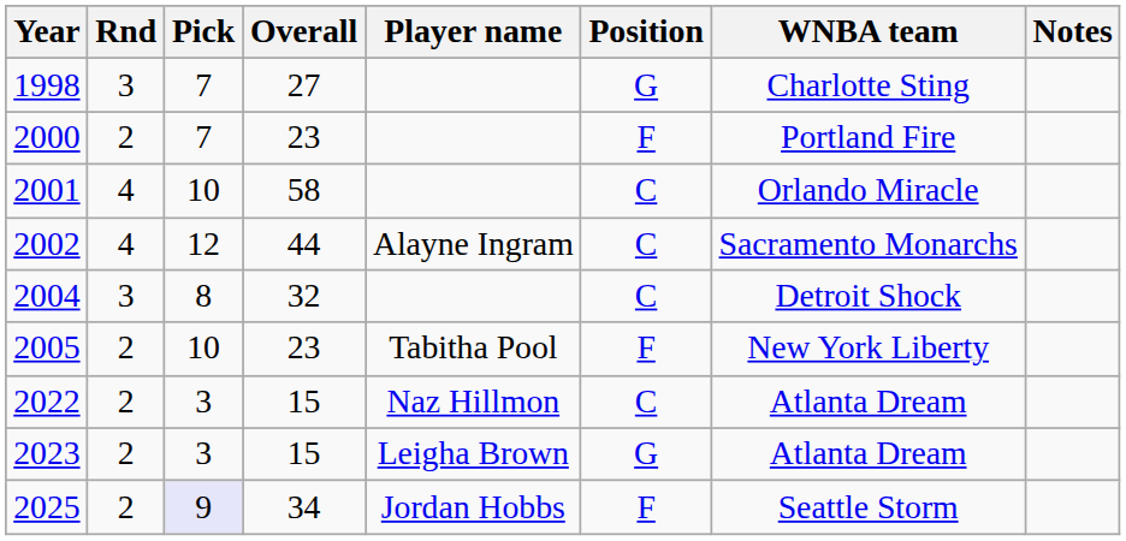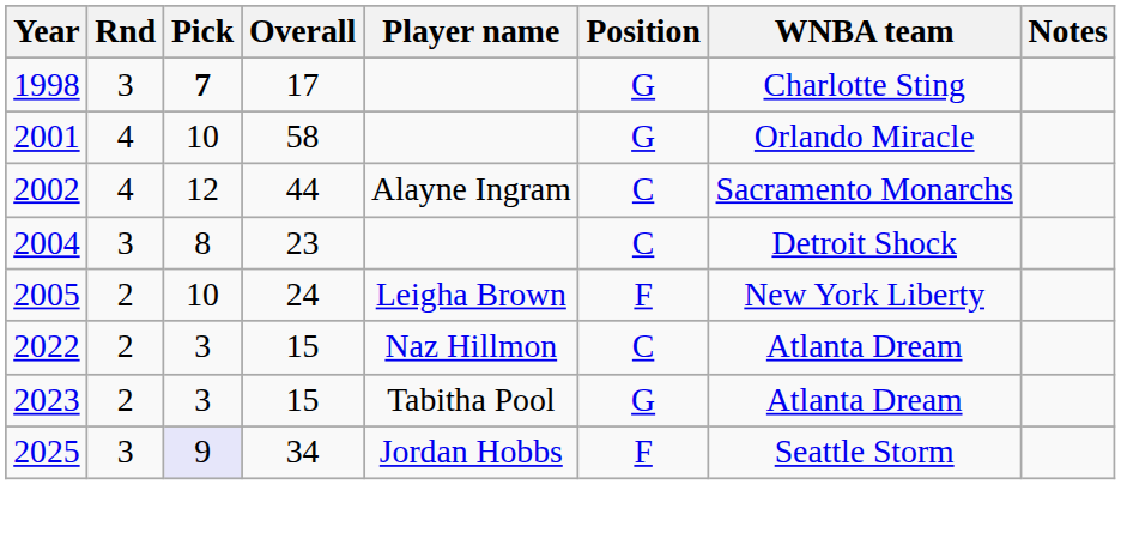 <table class="wikitable sortable">
 <tr>
 <th scope="col">Year</th>
 <th scope="col">Rnd</th>
 <th scope="col">Pick</th>
 <th scope="col">Overall</th>
 <th scope="col">Player name</th>
 <th scope="col">Position</th>
 <th scope="col">WNBA team</th>
 <th scope="col" class="unsortable">Notes</th>
 </tr>
 <tr>
 <td align="center"><a href='#'>1998</a></td>
 <td align="center">3</td>
-<td align="center">7</td>
-<td align="center">27</td>
+<td align="center"><strong>7</strong></td>
+<td align="center">17</td>
 <td align="center" scope = "row"></td>
 <td align="center"><a href='#'>G</a></td>
 <td align="center"><a href='#'>Charlotte Sting</a></td>
-<td align="center"></td>
-</tr>
-<tr>
-<td align="center"><a href='#'>2000</a></td>
-<td align="center">2</td>
-<td align="center">7</td>
-<td align="center">23</td>
-<td align="center" scope = "row"></td>
-<td align="center"><a href='#'>F</a></td>
-<td align="center"><a href='#'>Portland Fire</a></td>
 <td align="center"></td>
 </tr>
 <tr>
 <td align="center"><a href='#'>2001</a></td>
 <td align="center">4</td>
 <td align="center">10</td>
 <td align="center">58</td>
 <td align="center" scope = "row"></td>
-<td align="center"><a href='#'>C</a></td>
+<td align="center"><a href='#'>G</a></td>
 <td align="center"><a href='#'>Orlando Miracle</a></td>
 <td align="center"></td>
 </tr>
 <tr>
 <td align="center"><a href='#'>2002</a></td>
 <td align="center">4</td>
 <td align="center">12</td>
 <td align="center">44</td>
 <td align="center" scope = "row">Alayne Ingram</td>
 <td align="center"><a href='#'>C</a></td>
 <td align="center"><a href='#'>Sacramento Monarchs</a></td>
 <td align="center"></td>
 </tr>
 <tr>
 <td align="center"><a href='#'>2004</a></td>
 <td align="center">3</td>
 <td align="center">8</td>
-<td align="center">32</td>
+<td align="center">23</td>
 <td align="center" scope = "row"></td>
 <td align="center"><a href='#'>C</a></td>
 <td align="center"><a href='#'>Detroit Shock</a></td>
 <td align="center"></td>
 </tr>
 <tr>
 <td align="center"><a href='#'>2005</a></td>
 <td align="center">2</td>
 <td align="center">10</td>
-<td align="center">23</td>
-<td align="center" scope = "row">Tabitha Pool</td>
+<td align="center">24</td>
+<td align="center" scope = "row"><a href='#'>Leigha Brown</a></td>
 <td align="center"><a href='#'>F</a></td>
 <td align="center"><a href='#'>New York Liberty</a></td>
 <td align="center"></td>
 </tr>
 <tr>
 <td align="center"><a href='#'>2022</a></td>
 <td align="center">2</td>
 <td align="center">3</td>
 <td align="center">15</td>
 <td align="center" scope = "row"><a href='#'>Naz Hillmon</a></td>
 <td align="center"><a href='#'>C</a></td>
 <td align="center"><a href='#'>Atlanta Dream</a></td>
 <td align="center"></td>
 </tr>
 <tr>
 <td align="center"><a href='#'>2023</a></td>
 <td align="center">2</td>
 <td align="center">3</td>
 <td align="center">15</td>
-<td align="center" scope = "row"><a href='#'>Leigha Brown</a></td>
+<td align="center" scope = "row">Tabitha Pool</td>
 <td align="center"><a href='#'>G</a></td>
 <td align="center"><a href='#'>Atlanta Dream</a></td>
 <td align="center"></td>
 </tr>
 <tr>
 <td align="center"><a href='#'>2025</a></td>
-<td align="center">2</td>
+<td align="center">3</td>
 <td align="center" style="background: lavender;">9</td>
 <td align="center">34</td>
 <td align="center" scope = "row"><a href='#'>Jordan Hobbs</a></td>
 <td align="center"><a href='#'>F</a></td>
 <td align="center"><a href='#'>Seattle Storm</a></td>
 <td align="center"></td>
 </tr>
 </table>
